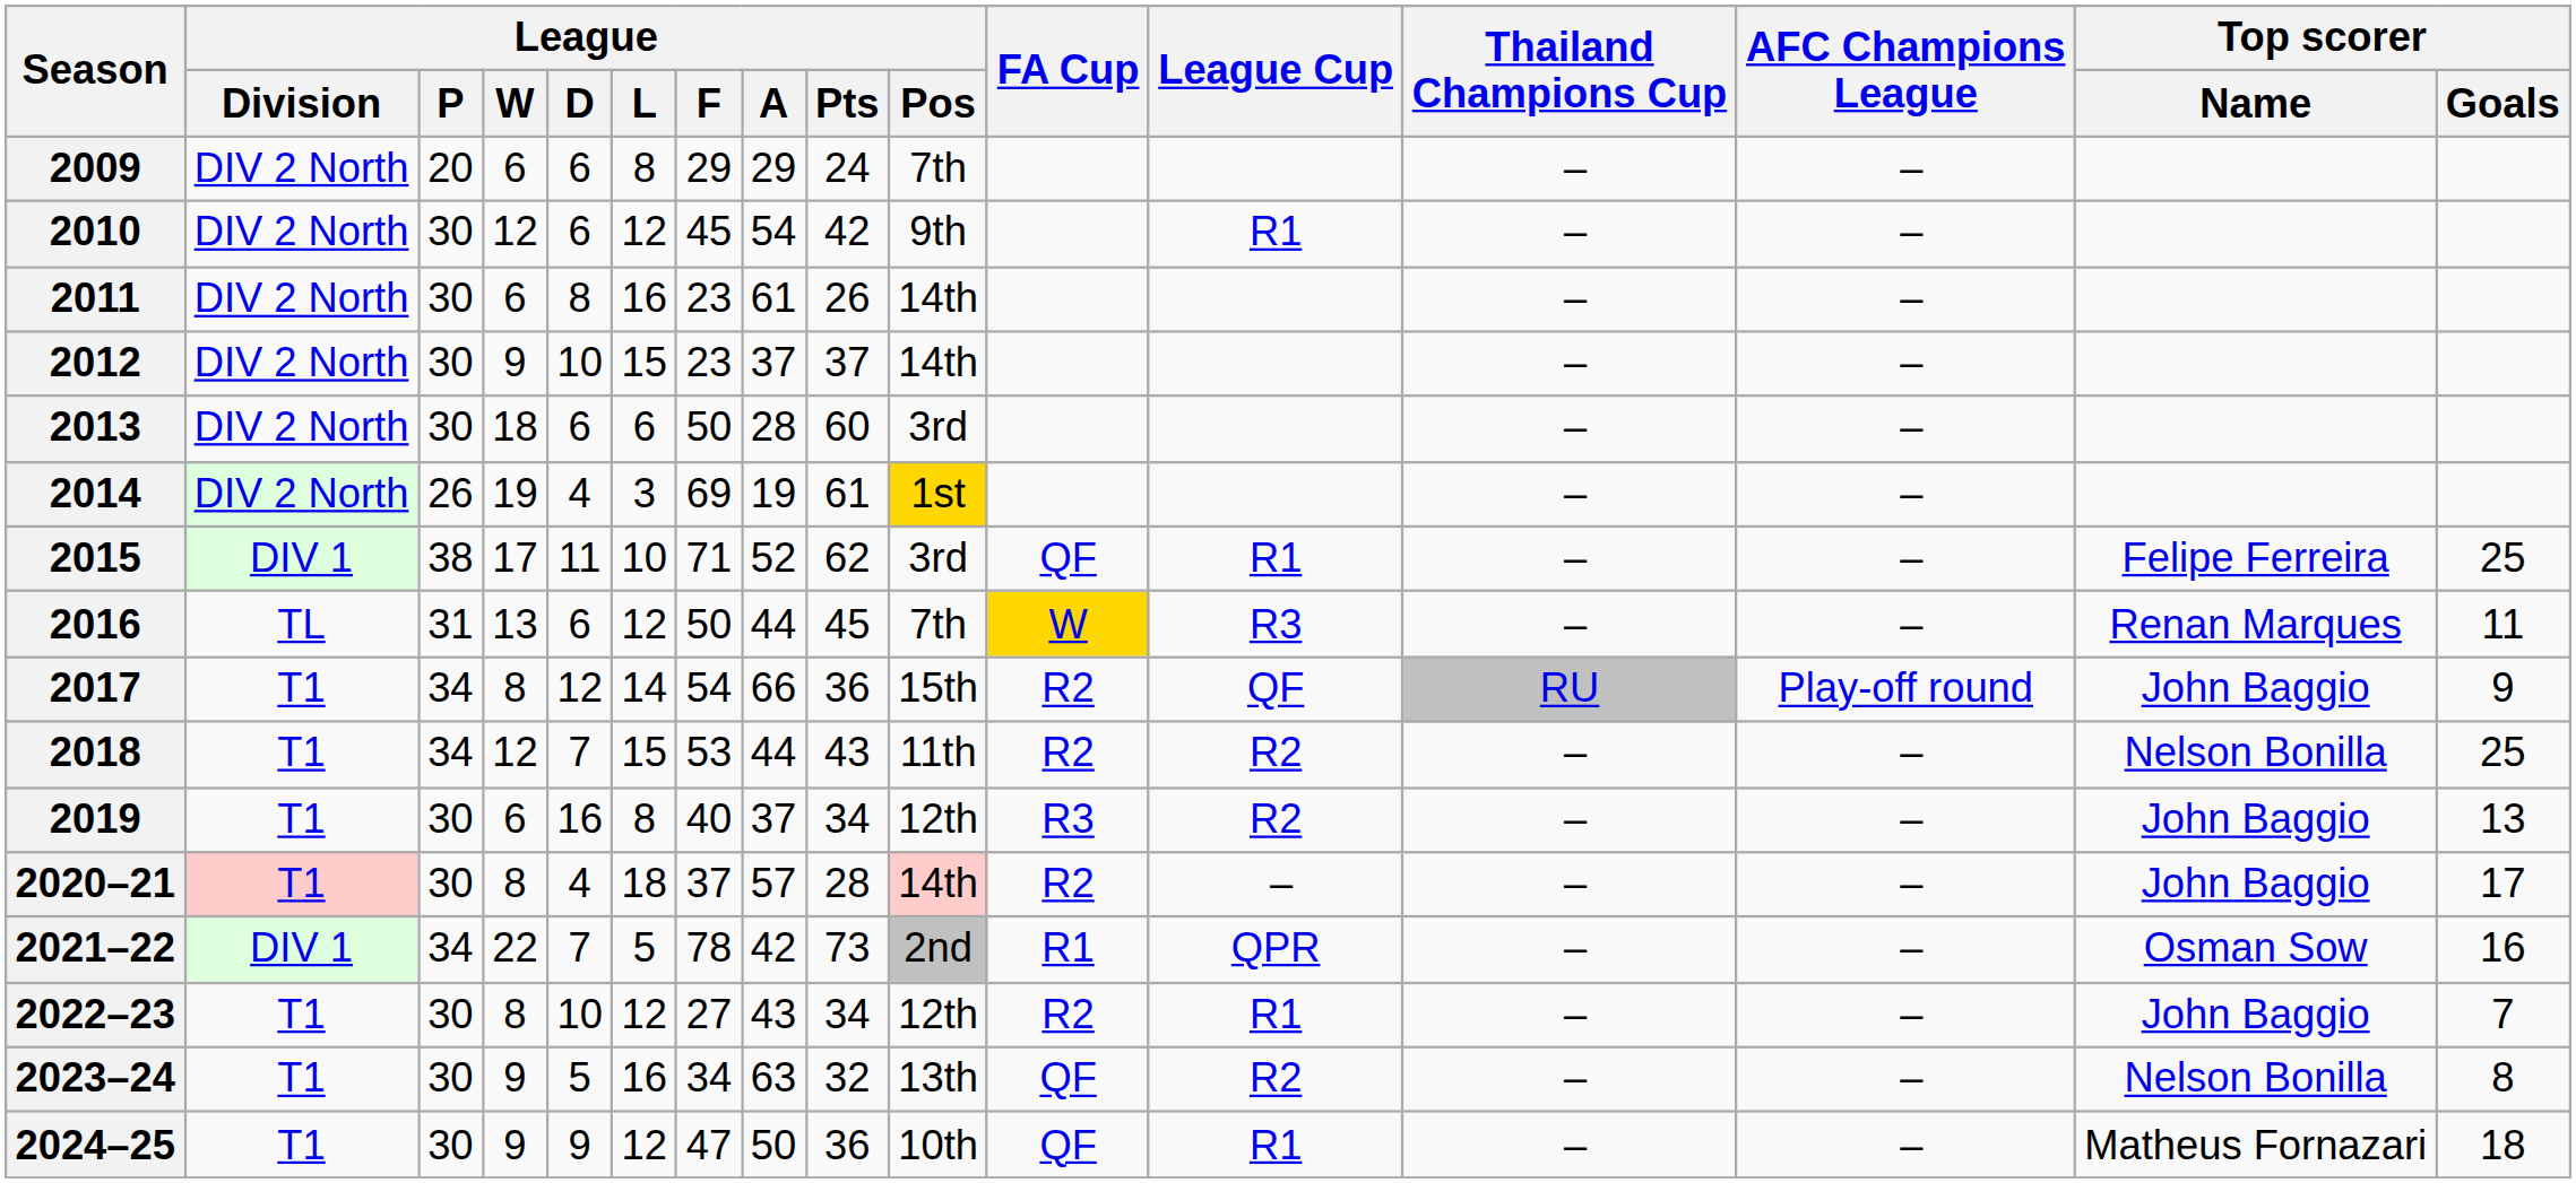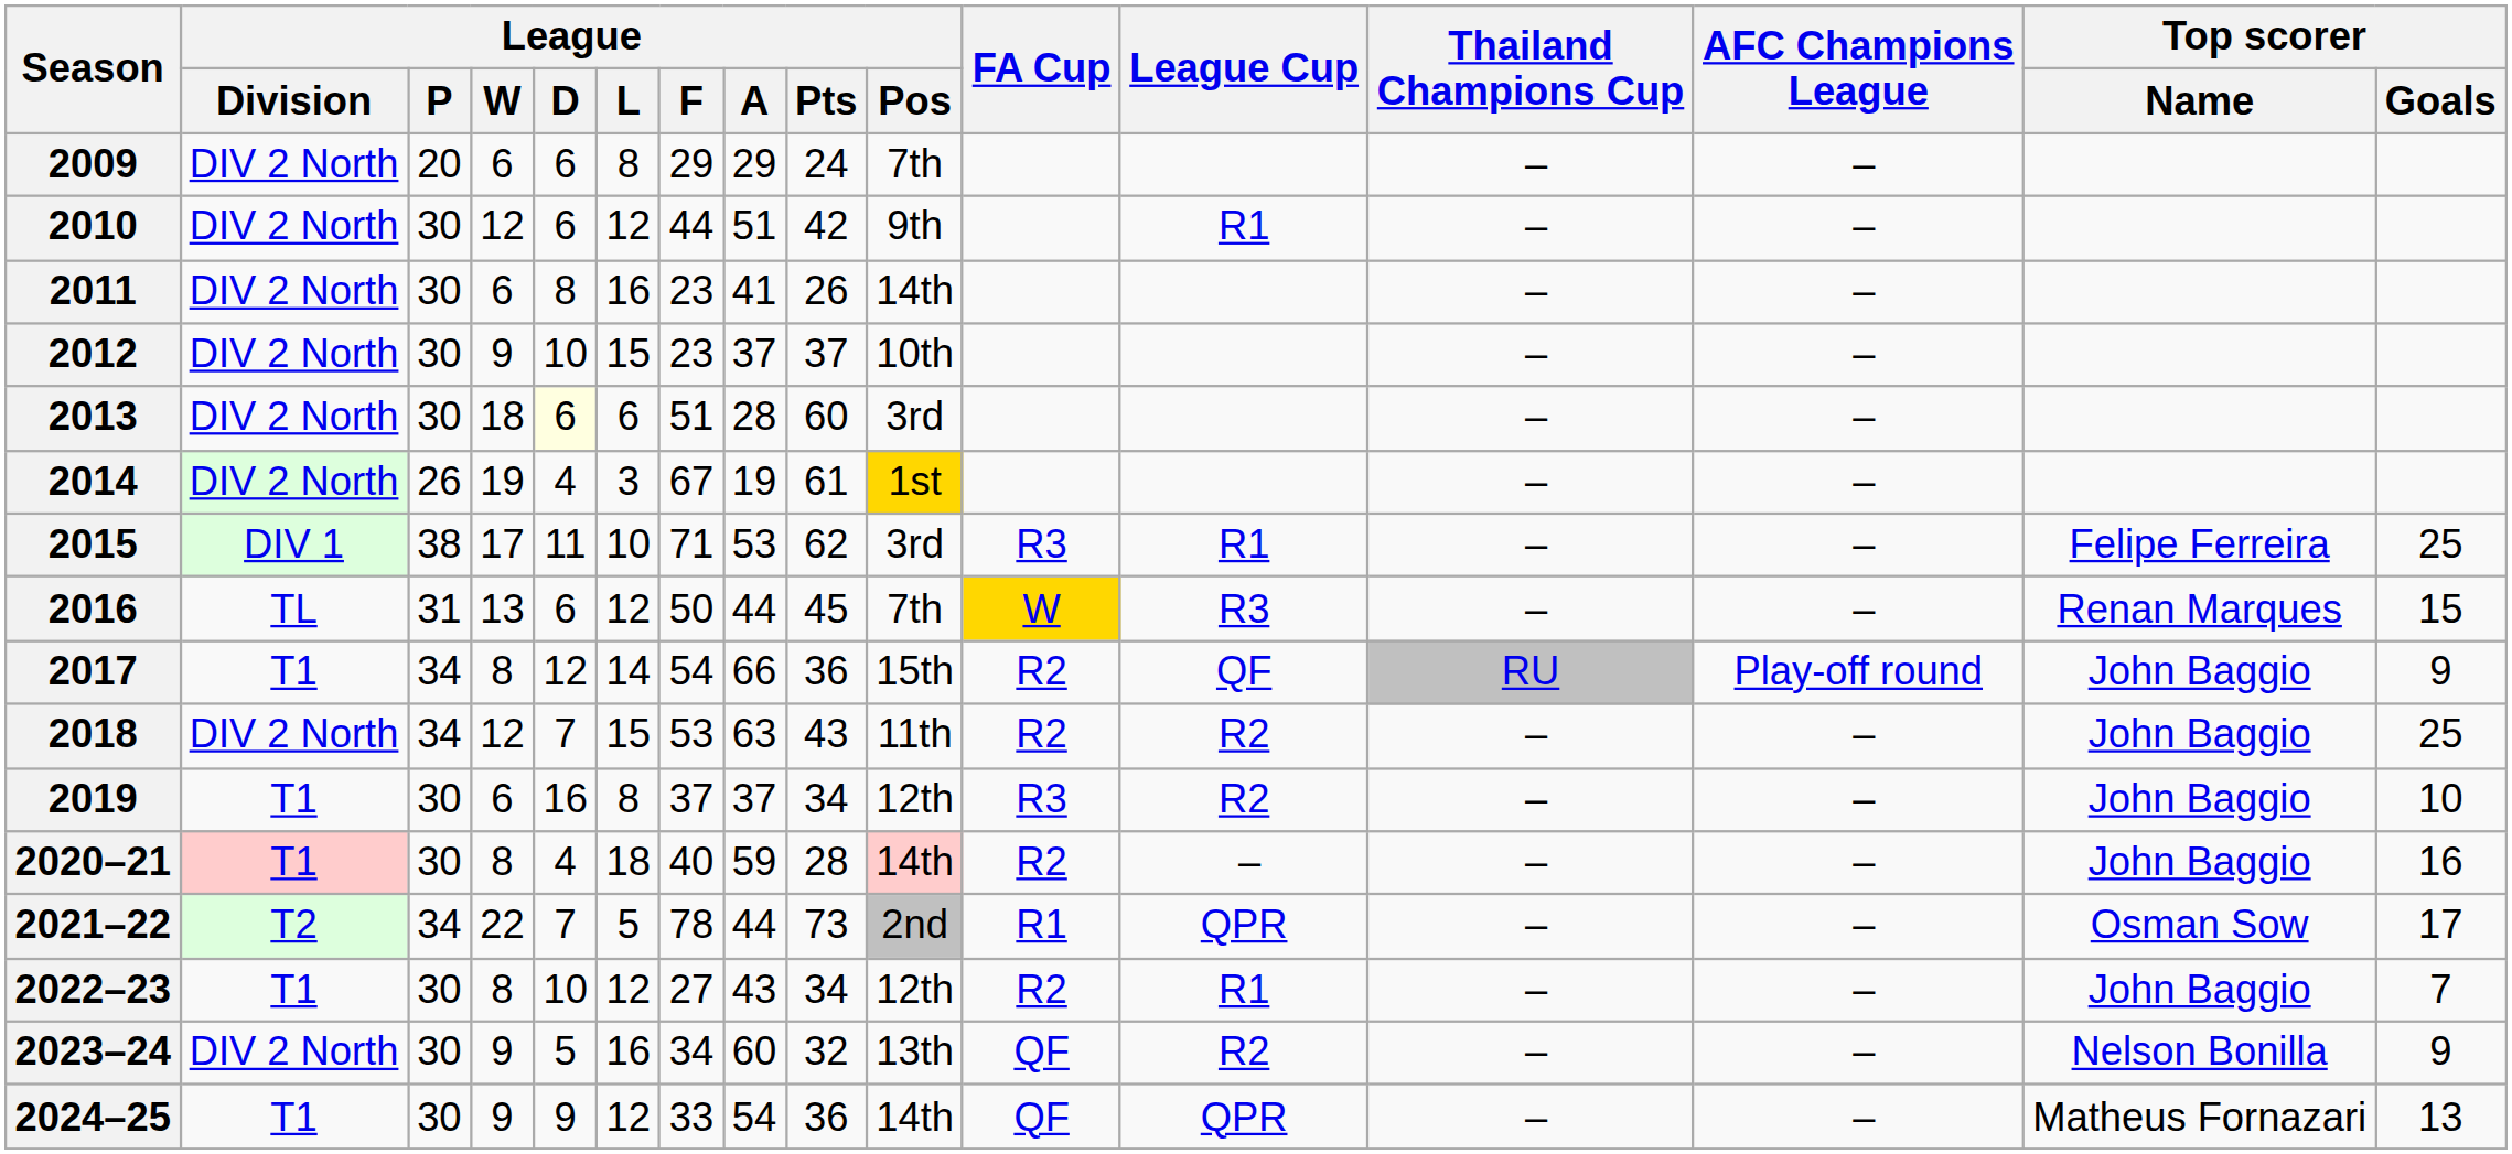 <table class="wikitable" style="text-align: center">
 <tr>
 <th rowspan=2>Season</th>
 <th colspan=9>League</th>
 <th rowspan=2><a href='#'>FA Cup</a></th>
 <th rowspan=2><a href='#'>League Cup</a></th>
 <th rowspan=2><a href='#'>Thailand<br>Champions Cup</a></th>
 <th rowspan=2><a href='#'>AFC Champions<br>League</a></th>
 <th colspan=2>Top scorer</th>
 </tr>
 <tr>
 <th>Division</th>
 <th>P</th>
 <th>W</th>
 <th>D</th>
 <th>L</th>
 <th>F</th>
 <th>A</th>
 <th>Pts</th>
 <th>Pos</th>
 <th>Name</th>
 <th>Goals</th>
 </tr>
 <tr>
 <th>2009</th>
 <td><a href='#'>DIV 2 North</a></td>
 <td>20</td>
 <td>6</td>
 <td>6</td>
 <td>8</td>
 <td>29</td>
 <td>29</td>
 <td>24</td>
 <td>7th</td>
 <td></td>
 <td></td>
 <td> –</td>
 <td> –</td>
 <td></td>
 <td></td>
 </tr>
 <tr>
 <th>2010</th>
 <td><a href='#'>DIV 2 North</a></td>
 <td>30</td>
 <td>12</td>
 <td>6</td>
 <td>12</td>
-<td>45</td>
-<td>54</td>
+<td>44</td>
+<td>51</td>
 <td>42</td>
 <td>9th</td>
 <td></td>
 <td><a href='#'>R1</a></td>
 <td> –</td>
 <td> –</td>
 <td></td>
 <td></td>
 </tr>
 <tr>
 <th>2011</th>
 <td><a href='#'>DIV 2 North</a></td>
 <td>30</td>
 <td>6</td>
 <td>8</td>
 <td>16</td>
 <td>23</td>
-<td>61</td>
+<td>41</td>
 <td>26</td>
 <td>14th</td>
 <td></td>
 <td></td>
 <td> –</td>
 <td> –</td>
 <td></td>
 <td></td>
 </tr>
 <tr>
 <th>2012</th>
 <td><a href='#'>DIV 2 North</a></td>
 <td>30</td>
 <td>9</td>
 <td>10</td>
 <td>15</td>
 <td>23</td>
 <td>37</td>
 <td>37</td>
-<td>14th</td>
+<td>10th</td>
 <td></td>
 <td></td>
 <td> –</td>
 <td> –</td>
 <td></td>
 <td></td>
 </tr>
 <tr>
 <th>2013</th>
 <td><a href='#'>DIV 2 North</a></td>
 <td>30</td>
 <td>18</td>
+<td style="background: lightyellow;">6</td>
 <td>6</td>
-<td>6</td>
-<td>50</td>
+<td>51</td>
 <td>28</td>
 <td>60</td>
 <td>3rd</td>
 <td></td>
 <td></td>
 <td> –</td>
 <td> –</td>
 <td></td>
 <td></td>
 </tr>
 <tr>
 <th>2014</th>
 <td bgcolor="#DDFFDD"><a href='#'>DIV 2 North</a></td>
 <td>26</td>
 <td>19</td>
 <td>4</td>
 <td>3</td>
-<td>69</td>
+<td>67</td>
 <td>19</td>
 <td>61</td>
 <td bgcolor=gold>1st</td>
 <td></td>
 <td></td>
 <td> –</td>
 <td> –</td>
 <td></td>
 <td></td>
 </tr>
 <tr>
 <th>2015</th>
 <td bgcolor="#DDFFDD"><a href='#'>DIV 1</a></td>
 <td>38</td>
 <td>17</td>
 <td>11</td>
 <td>10</td>
 <td>71</td>
-<td>52</td>
+<td>53</td>
 <td>62</td>
 <td>3rd</td>
-<td><a href='#'>QF</a></td>
+<td><a href='#'>R3</a></td>
 <td><a href='#'>R1</a></td>
 <td> –</td>
 <td> –</td>
 <td><a href='#'>Felipe Ferreira</a></td>
 <td>25</td>
 </tr>
 <tr>
 <th>2016</th>
 <td><a href='#'>TL</a></td>
 <td>31</td>
 <td>13</td>
 <td>6</td>
 <td>12</td>
 <td>50</td>
 <td>44</td>
 <td>45</td>
 <td>7th</td>
 <td bgcolor=gold><a href='#'>W</a></td>
 <td><a href='#'>R3</a></td>
 <td> –</td>
 <td> –</td>
 <td><a href='#'>Renan Marques</a></td>
-<td>11</td>
+<td>15</td>
 </tr>
 <tr>
 <th>2017</th>
 <td><a href='#'>T1</a></td>
 <td>34</td>
 <td>8</td>
 <td>12</td>
 <td>14</td>
 <td>54</td>
 <td>66</td>
 <td>36</td>
 <td>15th</td>
 <td><a href='#'>R2</a></td>
 <td><a href='#'>QF</a></td>
 <td style="background:silver;"><a href='#'>RU</a></td>
 <td><a href='#'>Play-off round</a></td>
 <td><a href='#'>John Baggio</a></td>
 <td>9</td>
 </tr>
 <tr>
 <th>2018</th>
-<td><a href='#'>T1</a></td>
+<td><a href='#'>DIV 2 North</a></td>
 <td>34</td>
 <td>12</td>
 <td>7</td>
 <td>15</td>
 <td>53</td>
-<td>44</td>
+<td>63</td>
 <td>43</td>
 <td>11th</td>
 <td><a href='#'>R2</a></td>
 <td><a href='#'>R2</a></td>
 <td> –</td>
 <td> –</td>
-<td><a href='#'>Nelson Bonilla</a></td>
+<td><a href='#'>John Baggio</a></td>
 <td>25</td>
 </tr>
 <tr>
 <th>2019</th>
 <td><a href='#'>T1</a></td>
 <td>30</td>
 <td>6</td>
 <td>16</td>
 <td>8</td>
-<td>40</td>
+<td>37</td>
 <td>37</td>
 <td>34</td>
 <td>12th</td>
 <td><a href='#'>R3</a></td>
 <td><a href='#'>R2</a></td>
 <td> –</td>
 <td> –</td>
 <td><a href='#'>John Baggio</a></td>
-<td>13</td>
+<td>10</td>
 </tr>
 <tr>
 <th>2020–21</th>
 <td bgcolor="#FFCCCC"><a href='#'>T1</a></td>
 <td>30</td>
 <td>8</td>
 <td>4</td>
 <td>18</td>
-<td>37</td>
-<td>57</td>
+<td>40</td>
+<td>59</td>
 <td>28</td>
 <td bgcolor="#FFCCCC">14th</td>
 <td><a href='#'>R2</a></td>
 <td> –</td>
 <td> –</td>
 <td> –</td>
 <td><a href='#'>John Baggio</a></td>
-<td>17</td>
+<td>16</td>
 </tr>
 <tr>
 <th>2021–22</th>
-<td bgcolor="#DDFFDD"><a href='#'>DIV 1</a></td>
+<td bgcolor="#DDFFDD"><a href='#'>T2</a></td>
 <td>34</td>
 <td>22</td>
 <td>7</td>
 <td>5</td>
 <td>78</td>
-<td>42</td>
+<td>44</td>
 <td>73</td>
 <td bgcolor=silver>2nd</td>
 <td><a href='#'>R1</a></td>
 <td><a href='#'>QPR</a></td>
 <td> –</td>
 <td> –</td>
 <td><a href='#'>Osman Sow</a></td>
-<td>16</td>
+<td>17</td>
 </tr>
 <tr>
 <th>2022–23</th>
 <td><a href='#'>T1</a></td>
 <td>30</td>
 <td>8</td>
 <td>10</td>
 <td>12</td>
 <td>27</td>
 <td>43</td>
 <td>34</td>
 <td>12th</td>
 <td><a href='#'>R2</a></td>
 <td><a href='#'>R1</a></td>
 <td> –</td>
 <td> –</td>
 <td><a href='#'>John Baggio</a></td>
 <td>7</td>
 </tr>
 <tr>
 <th>2023–24</th>
-<td><a href='#'>T1</a></td>
+<td><a href='#'>DIV 2 North</a></td>
 <td>30</td>
 <td>9</td>
 <td>5</td>
 <td>16</td>
 <td>34</td>
-<td>63</td>
+<td>60</td>
 <td>32</td>
 <td>13th</td>
 <td><a href='#'>QF</a></td>
 <td><a href='#'>R2</a></td>
 <td> –</td>
 <td> –</td>
 <td><a href='#'>Nelson Bonilla</a></td>
-<td>8</td>
+<td>9</td>
 </tr>
 <tr>
 <th>2024–25</th>
 <td><a href='#'>T1</a></td>
 <td>30</td>
 <td>9</td>
 <td>9</td>
 <td>12</td>
-<td>47</td>
-<td>50</td>
+<td>33</td>
+<td>54</td>
 <td>36</td>
-<td>10th</td>
+<td>14th</td>
 <td><a href='#'>QF</a></td>
-<td><a href='#'>R1</a></td>
+<td><a href='#'>QPR</a></td>
 <td> –</td>
 <td> –</td>
 <td>Matheus Fornazari</td>
-<td>18</td>
+<td>13</td>
 </tr>
 <tr>
 </tr>
 </table>
